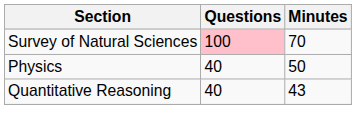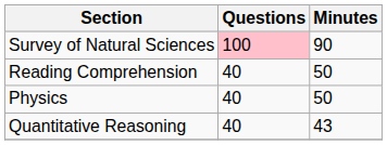 <table class="wikitable">
 <tr style="background:#ccc">
 <th>Section</th>
 <th>Questions</th>
 <th>Minutes</th>
 </tr>
 <tr>
 <td>Survey of Natural Sciences</td>
 <td style="background: pink;">100</td>
-<td>70</td>
+<td>90</td>
+</tr>
+<tr>
+<td>Reading Comprehension</td>
+<td>40</td>
+<td>50</td>
 </tr>
 <tr>
 <td>Physics</td>
 <td>40</td>
 <td>50</td>
 </tr>
 <tr>
 <td>Quantitative Reasoning</td>
 <td>40</td>
 <td>43</td>
 </tr>
 <tr>
 </tr>
 </table>
